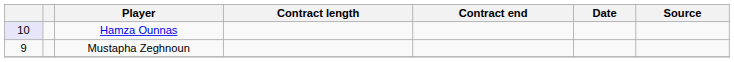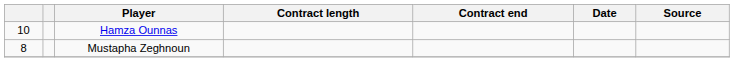 <table class="wikitable sortable" style="width:70%; text-align:center; font-size:85%; text-align:centre;">
 <tr>
 <th></th>
 <th></th>
 <th scope="col" style="width:200px;">Player</th>
 <th>Contract length</th>
 <th>Contract end</th>
 <th scope="col" style="width:70px;">Date</th>
 <th>Source</th>
 </tr>
 <tr>
-<td align=center style="background: lavender;">10</td>
+<td align=center>10</td>
 <td align=center></td>
 <td><a href='#'>Hamza Ounnas</a></td>
 <td align=center></td>
 <td align=center></td>
 <td align=center></td>
 <td align=center></td>
 </tr>
 <tr>
-<td align=center>9</td>
+<td align=center>8</td>
 <td align=center></td>
 <td>Mustapha Zeghnoun</td>
 <td align=center></td>
 <td align=center></td>
 <td align=center></td>
 <td align=center></td>
 </tr>
 <tr>
 </tr>
 </table>
